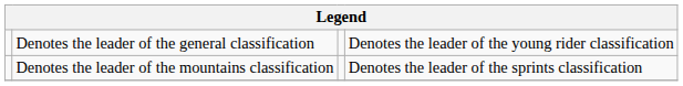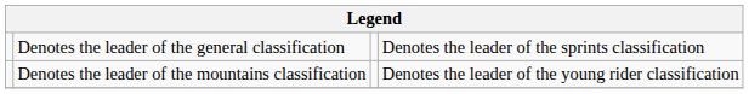 <table class="wikitable">
 <tr>
 <th colspan="4">Legend</th>
 </tr>
 <tr>
 <td></td>
 <td>Denotes the leader of the general classification</td>
 <td></td>
-<td>Denotes the leader of the young rider classification</td>
+<td>Denotes the leader of the sprints classification</td>
 </tr>
 <tr>
 <td></td>
 <td>Denotes the leader of the mountains classification</td>
 <td></td>
-<td>Denotes the leader of the sprints classification</td>
+<td>Denotes the leader of the young rider classification</td>
 </tr>
 <tr>
 </tr>
 </table>
